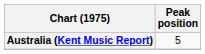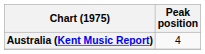 <table class="wikitable plainrowheaders sortable" style="text-align:center">
 <tr>
 <th scope=col>Chart (1975)</th>
 <th scope=col>Peak<br>position</th>
 </tr>
 <tr>
 <th scope=row>Australia (<a href='#'>Kent Music Report</a>)</th>
-<td>5</td>
+<td>4</td>
 </tr>
 <tr>
 </tr>
 <tr>
 </tr>
 <tr>
 </tr>
 <tr>
 </tr>
 <tr>
 </tr>
 <tr>
 </tr>
 <tr>
 </tr>
 </table>
